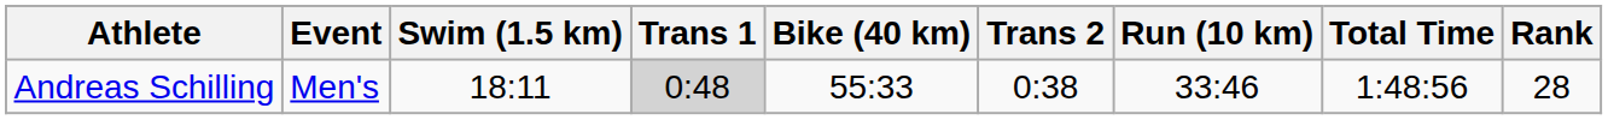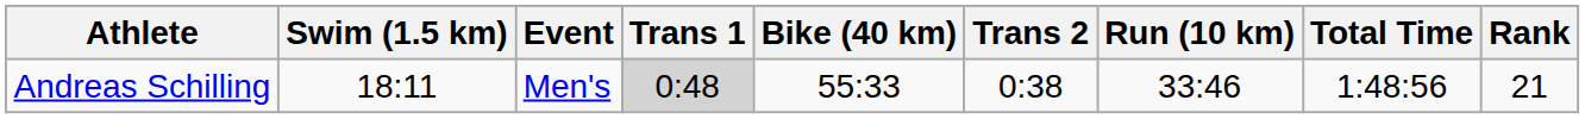 <table class="wikitable" style="font-size:90%">
 <tr>
 <th>Athlete</th>
+<th>Swim (1.5 km)</th>
 <th>Event</th>
-<th>Swim (1.5 km)</th>
 <th>Trans 1</th>
 <th>Bike (40 km)</th>
 <th>Trans 2</th>
 <th>Run (10 km)</th>
 <th>Total Time</th>
 <th>Rank</th>
 </tr>
 <tr align=center>
 <td align=left><a href='#'>Andreas Schilling</a></td>
+<td>18:11</td>
 <td align=left><a href='#'>Men's</a></td>
-<td>18:11</td>
 <td style="background: lightgrey;">0:48</td>
 <td>55:33</td>
 <td>0:38</td>
 <td>33:46</td>
 <td>1:48:56</td>
-<td>28</td>
+<td>21</td>
 </tr>
 </table>
